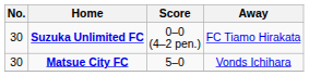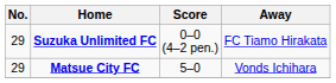 <table class="wikitable" style="text-align: center">
 <tr>
 <th>No.</th>
 <th>Home</th>
 <th>Score</th>
 <th>Away</th>
 </tr>
 <tr>
-<td>30</td>
+<td>29</td>
 <td><strong><a href='#'>Suzuka Unlimited FC</a></strong></td>
 <td>0–0<br>(4–2 pen.)</td>
 <td><a href='#'>FC Tiamo Hirakata</a></td>
 </tr>
 <tr>
-<td>30</td>
+<td>29</td>
 <td><strong><a href='#'>Matsue City FC</a></strong></td>
 <td>5–0</td>
 <td><a href='#'>Vonds Ichihara</a></td>
 </tr>
 <tr>
 </tr>
 </table>
